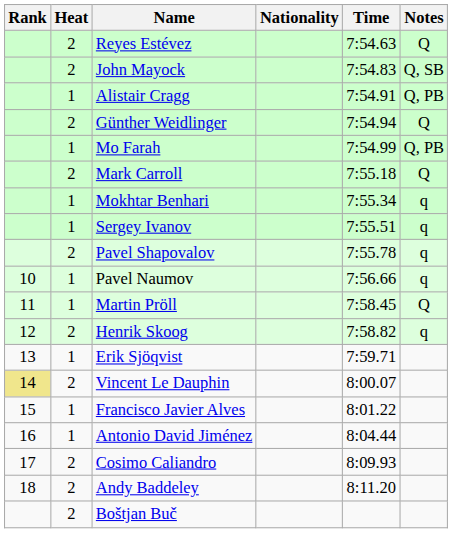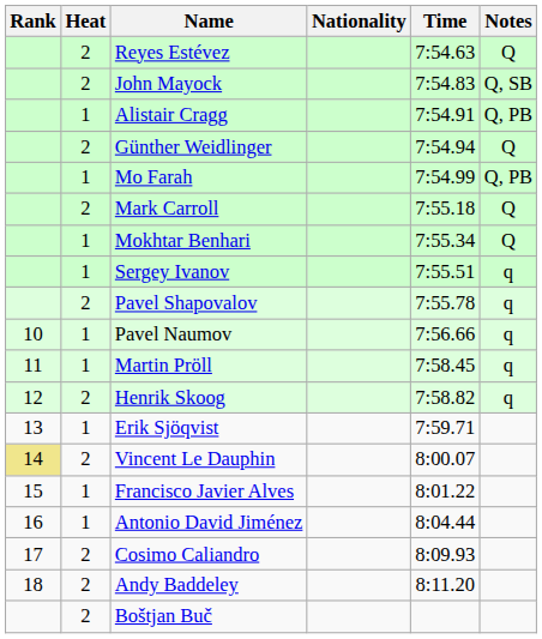 <table class="wikitable sortable" style="text-align:center">
 <tr>
 <th>Rank</th>
 <th>Heat</th>
 <th>Name</th>
 <th>Nationality</th>
 <th>Time</th>
 <th>Notes</th>
 </tr>
 <tr bgcolor=ccffcc>
 <td></td>
 <td>2</td>
 <td align="left"><a href='#'>Reyes Estévez</a></td>
 <td align=left></td>
 <td>7:54.63</td>
 <td>Q</td>
 </tr>
 <tr bgcolor=ccffcc>
 <td></td>
 <td>2</td>
 <td align="left"><a href='#'>John Mayock</a></td>
 <td align=left></td>
 <td>7:54.83</td>
 <td>Q, SB</td>
 </tr>
 <tr bgcolor=ccffcc>
 <td></td>
 <td>1</td>
 <td align="left"><a href='#'>Alistair Cragg</a></td>
 <td align=left></td>
 <td>7:54.91</td>
 <td>Q, PB</td>
 </tr>
 <tr bgcolor=ccffcc>
 <td></td>
 <td>2</td>
 <td align="left"><a href='#'>Günther Weidlinger</a></td>
 <td align=left></td>
 <td>7:54.94</td>
 <td>Q</td>
 </tr>
 <tr bgcolor=ccffcc>
 <td></td>
 <td>1</td>
 <td align="left"><a href='#'>Mo Farah</a></td>
 <td align=left></td>
 <td>7:54.99</td>
 <td>Q, PB</td>
 </tr>
 <tr bgcolor=ccffcc>
 <td></td>
 <td>2</td>
 <td align="left"><a href='#'>Mark Carroll</a></td>
 <td align=left></td>
 <td>7:55.18</td>
 <td>Q</td>
 </tr>
 <tr bgcolor=ccffcc>
 <td></td>
 <td>1</td>
 <td align="left"><a href='#'>Mokhtar Benhari</a></td>
 <td align=left></td>
 <td>7:55.34</td>
-<td>q</td>
+<td>Q</td>
 </tr>
 <tr bgcolor=ccffcc>
 <td></td>
 <td>1</td>
 <td align="left"><a href='#'>Sergey Ivanov</a></td>
 <td align=left></td>
 <td>7:55.51</td>
 <td>q</td>
 </tr>
 <tr bgcolor=ddffdd>
 <td></td>
 <td>2</td>
 <td align="left"><a href='#'>Pavel Shapovalov</a></td>
 <td align=left></td>
 <td>7:55.78</td>
 <td>q</td>
 </tr>
 <tr bgcolor=ddffdd>
 <td>10</td>
 <td>1</td>
 <td align="left">Pavel Naumov</td>
 <td align=left></td>
 <td>7:56.66</td>
 <td>q</td>
 </tr>
 <tr bgcolor=ddffdd>
 <td>11</td>
 <td>1</td>
 <td align="left"><a href='#'>Martin Pröll</a></td>
 <td align=left></td>
 <td>7:58.45</td>
-<td>Q</td>
+<td>q</td>
 </tr>
 <tr bgcolor=ddffdd>
 <td>12</td>
 <td>2</td>
 <td align="left"><a href='#'>Henrik Skoog</a></td>
 <td align=left></td>
 <td>7:58.82</td>
 <td>q</td>
 </tr>
 <tr>
 <td>13</td>
 <td>1</td>
 <td align="left"><a href='#'>Erik Sjöqvist</a></td>
 <td align=left></td>
 <td>7:59.71</td>
 <td></td>
 </tr>
 <tr>
 <td style="background: khaki;">14</td>
 <td>2</td>
 <td align="left"><a href='#'>Vincent Le Dauphin</a></td>
 <td align=left></td>
 <td>8:00.07</td>
 <td></td>
 </tr>
 <tr>
 <td>15</td>
 <td>1</td>
 <td align="left"><a href='#'>Francisco Javier Alves</a></td>
 <td align=left></td>
 <td>8:01.22</td>
 <td></td>
 </tr>
 <tr>
 <td>16</td>
 <td>1</td>
 <td align="left"><a href='#'>Antonio David Jiménez</a></td>
 <td align=left></td>
 <td>8:04.44</td>
 <td></td>
 </tr>
 <tr>
 <td>17</td>
 <td>2</td>
 <td align="left"><a href='#'>Cosimo Caliandro</a></td>
 <td align=left></td>
 <td>8:09.93</td>
 <td></td>
 </tr>
 <tr>
 <td>18</td>
 <td>2</td>
 <td align="left"><a href='#'>Andy Baddeley</a></td>
 <td align=left></td>
 <td>8:11.20</td>
 <td></td>
 </tr>
 <tr>
 <td></td>
 <td>2</td>
 <td align="left"><a href='#'>Boštjan Buč</a></td>
 <td align=left></td>
 <td></td>
 <td></td>
 </tr>
 </table>
